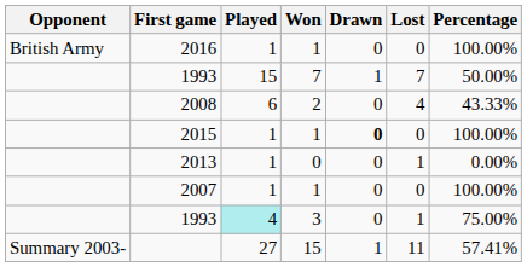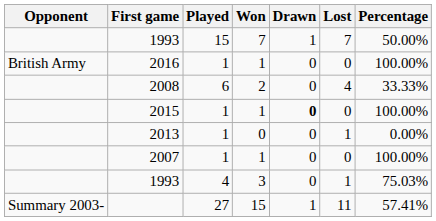 <table class="wikitable">
 <tr style=" text-align:left;">
 <th>Opponent</th>
 <th>First game</th>
 <th>Played</th>
 <th>Won</th>
 <th>Drawn</th>
 <th>Lost</th>
 <th>Percentage</th>
+</tr>
+<tr style="text-align:right;">
+<td style="text-align: left;"></td>
+<td>1993</td>
+<td>15</td>
+<td>7</td>
+<td>1</td>
+<td>7</td>
+<td>50.00%</td>
 </tr>
 <tr style="text-align:right;">
 <td style="text-align: left;"> British Army</td>
 <td>2016</td>
 <td>1</td>
 <td>1</td>
 <td>0</td>
 <td>0</td>
 <td>100.00%</td>
 </tr>
 <tr style="text-align:right;">
 <td style="text-align: left;"></td>
-<td>1993</td>
-<td>15</td>
-<td>7</td>
-<td>1</td>
-<td>7</td>
-<td>50.00%</td>
-</tr>
-<tr style="text-align:right;">
-<td style="text-align: left;"></td>
 <td>2008</td>
 <td>6</td>
 <td>2</td>
 <td>0</td>
 <td>4</td>
-<td>43.33%</td>
+<td>33.33%</td>
 </tr>
 <tr style="text-align:right;">
 <td style="text-align: left;"></td>
 <td>2015</td>
 <td>1</td>
 <td>1</td>
 <td><strong>0</strong></td>
 <td>0</td>
 <td>100.00%</td>
 </tr>
 <tr style="text-align:right;">
 <td style="text-align: left;"></td>
 <td>2013</td>
 <td>1</td>
 <td>0</td>
 <td>0</td>
 <td>1</td>
 <td>0.00%</td>
 </tr>
 <tr style="text-align:right;">
 <td style="text-align: left;"></td>
 <td>2007</td>
 <td>1</td>
 <td>1</td>
 <td>0</td>
 <td>0</td>
 <td>100.00%</td>
 </tr>
 <tr style="text-align:right;">
 <td style="text-align: left;"></td>
 <td>1993</td>
-<td style="background: paleturquoise;">4</td>
+<td>4</td>
 <td>3</td>
 <td>0</td>
 <td>1</td>
-<td>75.00%</td>
+<td>75.03%</td>
 </tr>
 <tr style="text-align:right;">
 <td>Summary 2003-</td>
 <td></td>
 <td>27</td>
 <td>15</td>
 <td>1</td>
 <td>11</td>
 <td>57.41%</td>
 </tr>
 </table>
